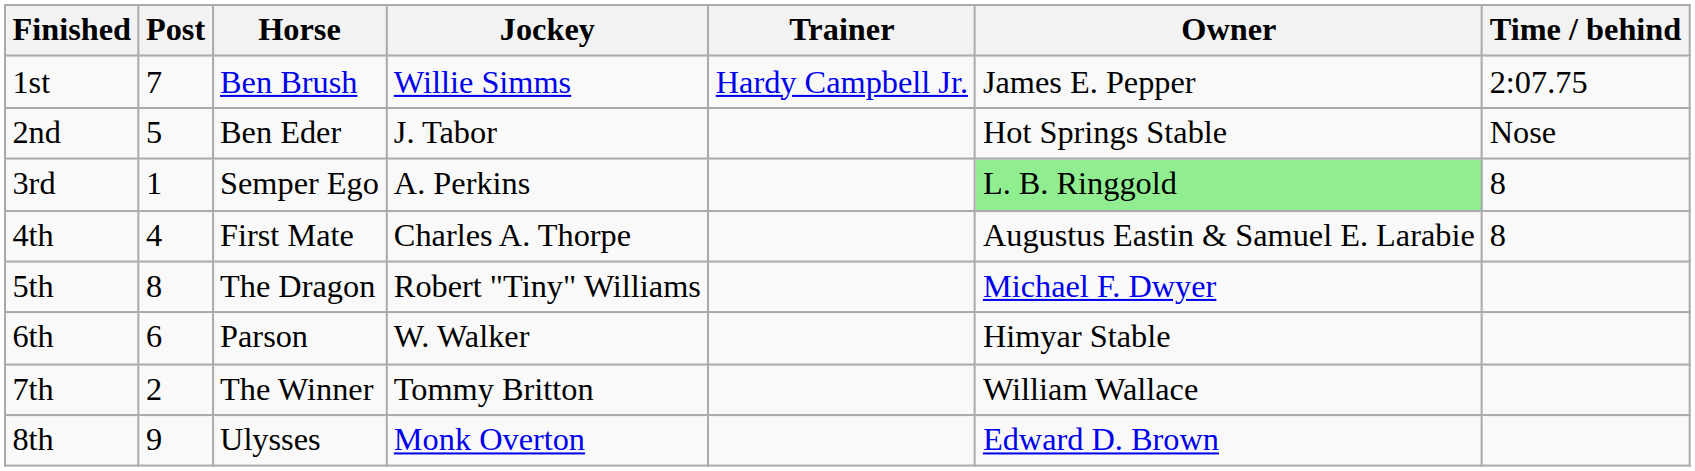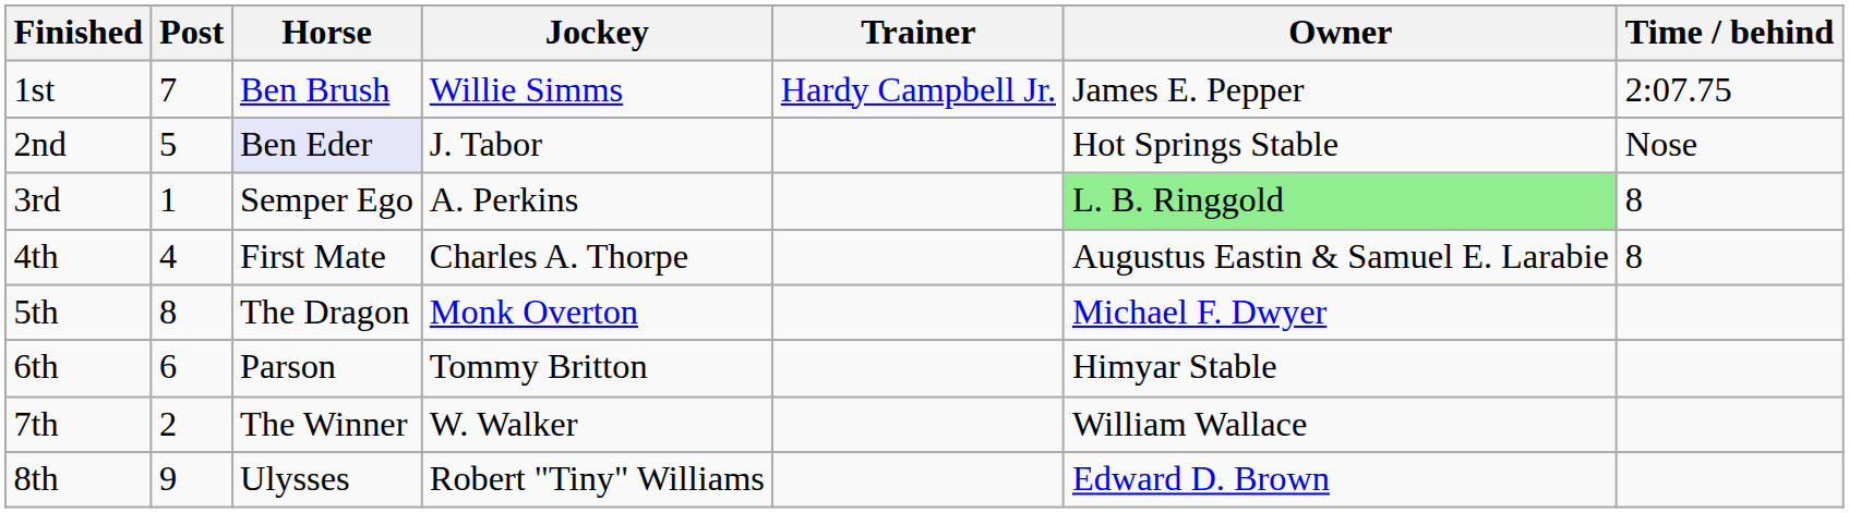 <table class="wikitable">
 <tr>
 <th>Finished</th>
 <th>Post</th>
 <th>Horse</th>
 <th>Jockey</th>
 <th>Trainer</th>
 <th>Owner</th>
 <th>Time / behind</th>
 </tr>
 <tr>
 <td>1st</td>
 <td>7</td>
 <td><a href='#'>Ben Brush</a></td>
 <td><a href='#'>Willie Simms</a></td>
 <td><a href='#'>Hardy Campbell Jr.</a></td>
 <td>James E. Pepper</td>
 <td>2:07.75</td>
 </tr>
 <tr>
 <td>2nd</td>
 <td>5</td>
-<td>Ben Eder</td>
+<td style="background: lavender;">Ben Eder</td>
 <td>J. Tabor</td>
 <td></td>
 <td>Hot Springs Stable</td>
 <td>Nose</td>
 </tr>
 <tr>
 <td>3rd</td>
 <td>1</td>
 <td>Semper Ego</td>
 <td>A. Perkins</td>
 <td></td>
 <td style="background: lightgreen;">L. B. Ringgold</td>
 <td>8</td>
 </tr>
 <tr>
 <td>4th</td>
 <td>4</td>
 <td>First Mate</td>
 <td>Charles A. Thorpe</td>
 <td></td>
 <td>Augustus Eastin & Samuel E. Larabie</td>
 <td>8</td>
 </tr>
 <tr>
 <td>5th</td>
 <td>8</td>
 <td>The Dragon</td>
-<td>Robert "Tiny" Williams</td>
+<td><a href='#'>Monk Overton</a></td>
 <td></td>
 <td><a href='#'>Michael F. Dwyer</a></td>
 <td></td>
 </tr>
 <tr>
 <td>6th</td>
 <td>6</td>
 <td>Parson</td>
-<td>W. Walker</td>
+<td>Tommy Britton</td>
 <td></td>
 <td>Himyar Stable</td>
 <td></td>
 </tr>
 <tr>
 <td>7th</td>
 <td>2</td>
 <td>The Winner</td>
-<td>Tommy Britton</td>
+<td>W. Walker</td>
 <td></td>
 <td>William Wallace</td>
 <td></td>
 </tr>
 <tr>
 <td>8th</td>
 <td>9</td>
 <td>Ulysses</td>
-<td><a href='#'>Monk Overton</a></td>
+<td>Robert "Tiny" Williams</td>
 <td></td>
 <td><a href='#'>Edward D. Brown</a></td>
 <td></td>
 </tr>
 </table>
